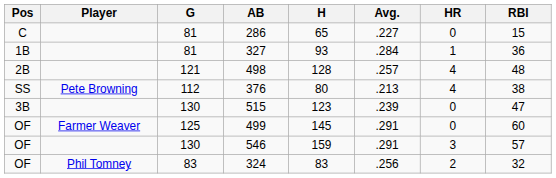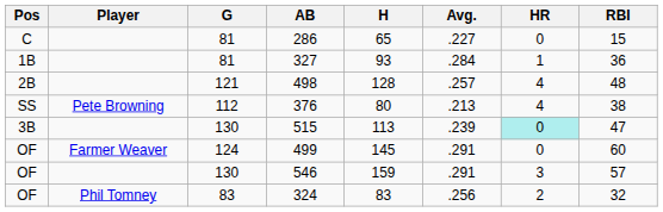 <table class="wikitable sortable">
 <tr>
 <th bgcolor="#DDDDFF" width="5%">Pos</th>
 <th bgcolor="#DDDDFF" width="16%">Player</th>
 <th bgcolor="#DDDDFF" width="9%">G</th>
 <th bgcolor="#DDDDFF" width="9%">AB</th>
 <th bgcolor="#DDDDFF" width="9%">H</th>
 <th bgcolor="#DDDDFF" width="9%">Avg.</th>
 <th bgcolor="#DDDDFF" width="9%">HR</th>
 <th bgcolor="#DDDDFF" width="9%">RBI</th>
 </tr>
 <tr align="center">
 <td>C</td>
 <td></td>
 <td>81</td>
 <td>286</td>
 <td>65</td>
 <td>.227</td>
 <td>0</td>
 <td>15</td>
 </tr>
 <tr align="center">
 <td>1B</td>
 <td></td>
 <td>81</td>
 <td>327</td>
 <td>93</td>
 <td>.284</td>
 <td>1</td>
 <td>36</td>
 </tr>
 <tr align="center">
 <td>2B</td>
 <td></td>
 <td>121</td>
 <td>498</td>
 <td>128</td>
 <td>.257</td>
 <td>4</td>
 <td>48</td>
 </tr>
 <tr align="center">
 <td>SS</td>
 <td><a href='#'>Pete Browning</a></td>
 <td>112</td>
 <td>376</td>
 <td>80</td>
 <td>.213</td>
 <td>4</td>
 <td>38</td>
 </tr>
 <tr align=center>
 <td>3B</td>
 <td></td>
 <td>130</td>
 <td>515</td>
-<td>123</td>
+<td>113</td>
 <td>.239</td>
-<td>0</td>
+<td style="background: paleturquoise;">0</td>
 <td>47</td>
 </tr>
 <tr align="center">
 <td>OF</td>
 <td><a href='#'>Farmer Weaver</a></td>
-<td>125</td>
+<td>124</td>
 <td>499</td>
 <td>145</td>
 <td>.291</td>
 <td>0</td>
 <td>60</td>
 </tr>
 <tr align=center>
 <td>OF</td>
 <td></td>
 <td>130</td>
 <td>546</td>
 <td>159</td>
 <td>.291</td>
 <td>3</td>
 <td>57</td>
 </tr>
 <tr align="center">
 <td>OF</td>
 <td><a href='#'>Phil Tomney</a></td>
 <td>83</td>
 <td>324</td>
 <td>83</td>
 <td>.256</td>
 <td>2</td>
 <td>32</td>
 </tr>
 </table>
